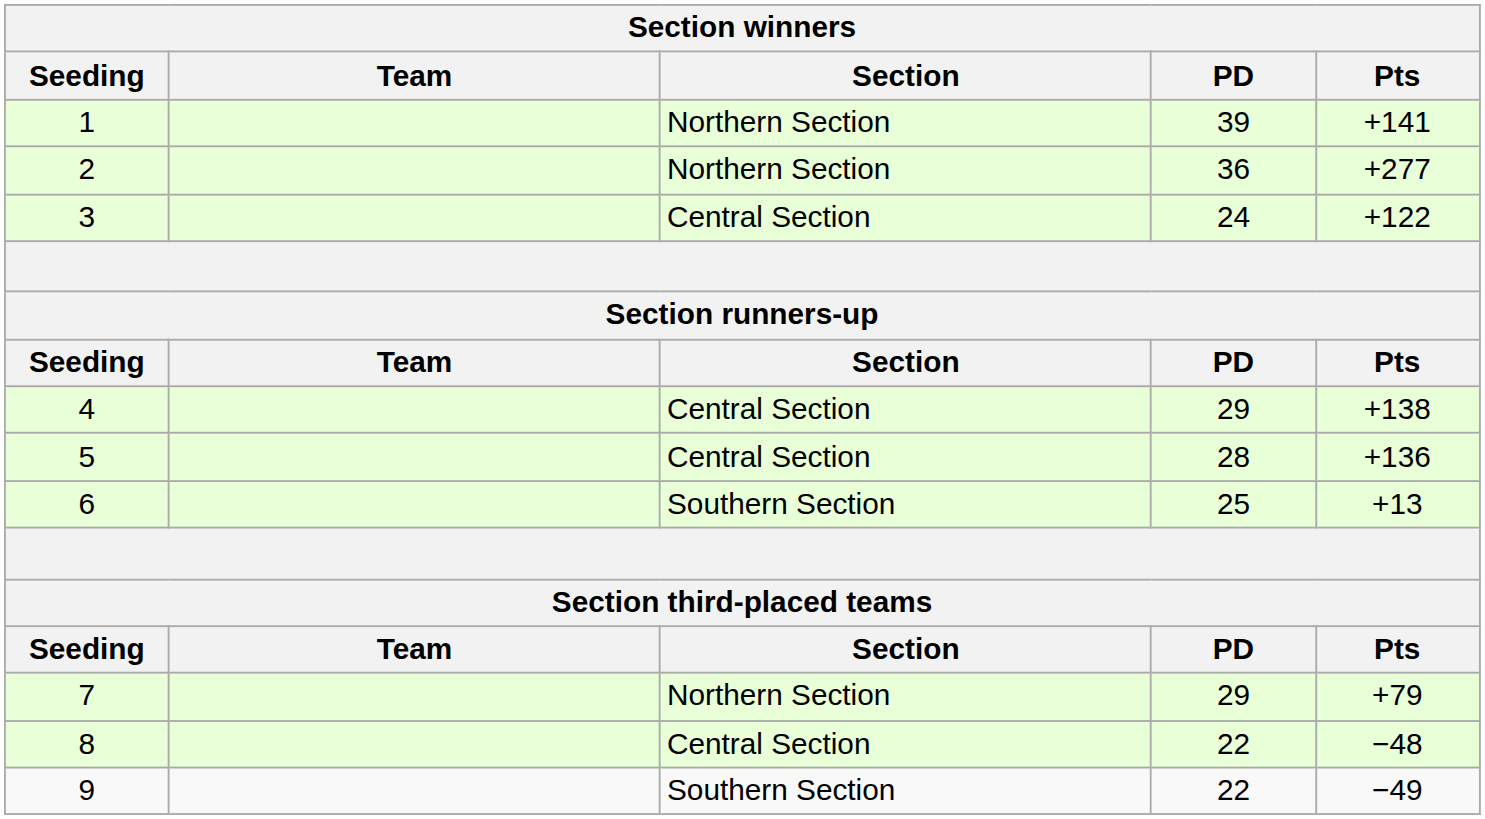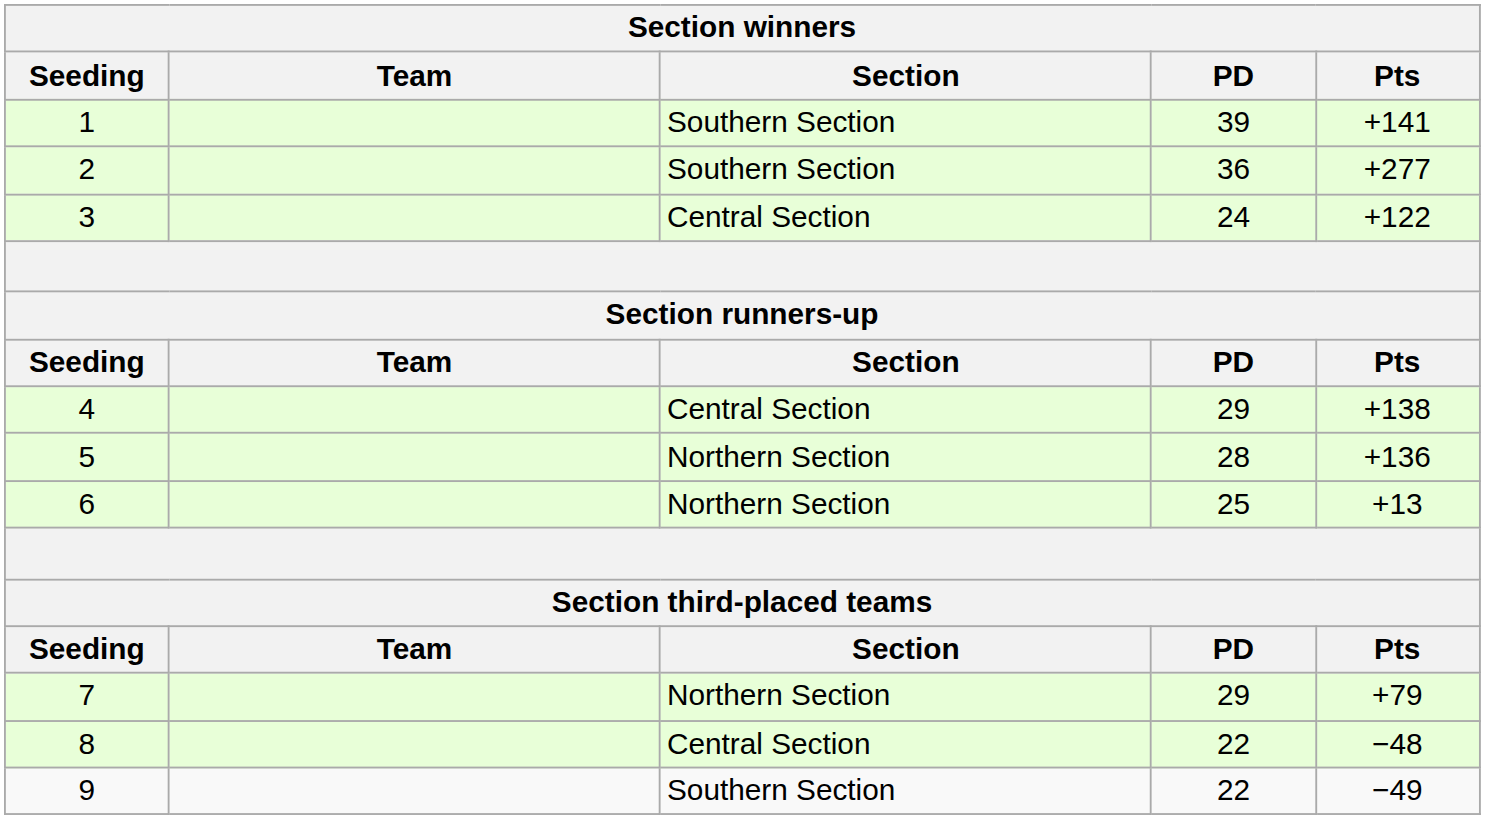 <table class="wikitable" style="text-align:center; font-size:100%; width:40%;">
 <tr>
 <th colspan="100%" cellpadding="0" cellspacing="0"><strong>Section winners</strong></th>
 </tr>
 <tr>
 <th style="width:10%;">Seeding</th>
 <th style="width:30%;">Team</th>
 <th style="width:30%;">Section</th>
 <th style="width:10%;">PD</th>
 <th style="width:10%;">Pts</th>
 </tr>
 <tr style="background:#E8FFD8;">
 <td>1</td>
 <td style="text-align:left;"></td>
-<td style="text-align:left;">Northern Section</td>
+<td style="text-align:left;">Southern Section</td>
 <td>39</td>
 <td>+141</td>
 </tr>
 <tr style="background:#E8FFD8;">
 <td>2</td>
 <td style="text-align:left;"></td>
-<td style="text-align:left;">Northern Section</td>
+<td style="text-align:left;">Southern Section</td>
 <td>36</td>
 <td>+277</td>
 </tr>
 <tr style="background:#E8FFD8;">
 <td>3</td>
 <td style="text-align:left;"></td>
 <td style="text-align:left;">Central Section</td>
 <td>24</td>
 <td>+122</td>
 </tr>
 <tr>
 <th colspan="100%" style="height:20px"></th>
 </tr>
 <tr>
 <th colspan="100%" cellpadding="0" cellspacing="0"><strong>Section runners-up</strong></th>
 </tr>
 <tr>
 <th style="width:10%;">Seeding</th>
 <th style="width:30%;">Team</th>
 <th style="width:30%;">Section</th>
 <th style="width:10%;">PD</th>
 <th style="width:10%;">Pts</th>
 </tr>
 <tr style="background:#E8FFD8;">
 <td>4</td>
 <td style="text-align:left;"></td>
 <td style="text-align:left;">Central Section</td>
 <td>29</td>
 <td>+138</td>
 </tr>
 <tr style="background:#E8FFD8;">
 <td>5</td>
 <td style="text-align:left;"></td>
-<td style="text-align:left;">Central Section</td>
+<td style="text-align:left;">Northern Section</td>
 <td>28</td>
 <td>+136</td>
 </tr>
 <tr style="background:#E8FFD8;">
 <td>6</td>
 <td style="text-align:left;"></td>
-<td style="text-align:left;">Southern Section</td>
+<td style="text-align:left;">Northern Section</td>
 <td>25</td>
 <td>+13</td>
 </tr>
 <tr>
 <th colspan="100%" style="height:20px"></th>
 </tr>
 <tr>
 <th colspan="100%" cellpadding="0" cellspacing="0"><strong>Section third-placed teams</strong></th>
 </tr>
 <tr>
 <th style="width:10%;">Seeding</th>
 <th style="width:30%;">Team</th>
 <th style="width:30%;">Section</th>
 <th style="width:10%;">PD</th>
 <th style="width:10%;">Pts</th>
 </tr>
 <tr style="background:#E8FFD8;">
 <td>7</td>
 <td style="text-align:left;"></td>
 <td style="text-align:left;">Northern Section</td>
 <td>29</td>
 <td>+79</td>
 </tr>
 <tr style="background:#E8FFD8;">
 <td>8</td>
 <td style="text-align:left;"></td>
 <td style="text-align:left;">Central Section</td>
 <td>22</td>
 <td>−48</td>
 </tr>
 <tr>
 <td>9</td>
 <td style="text-align:left;"></td>
 <td style="text-align:left;">Southern Section</td>
 <td>22</td>
 <td>−49</td>
 </tr>
 </table>
